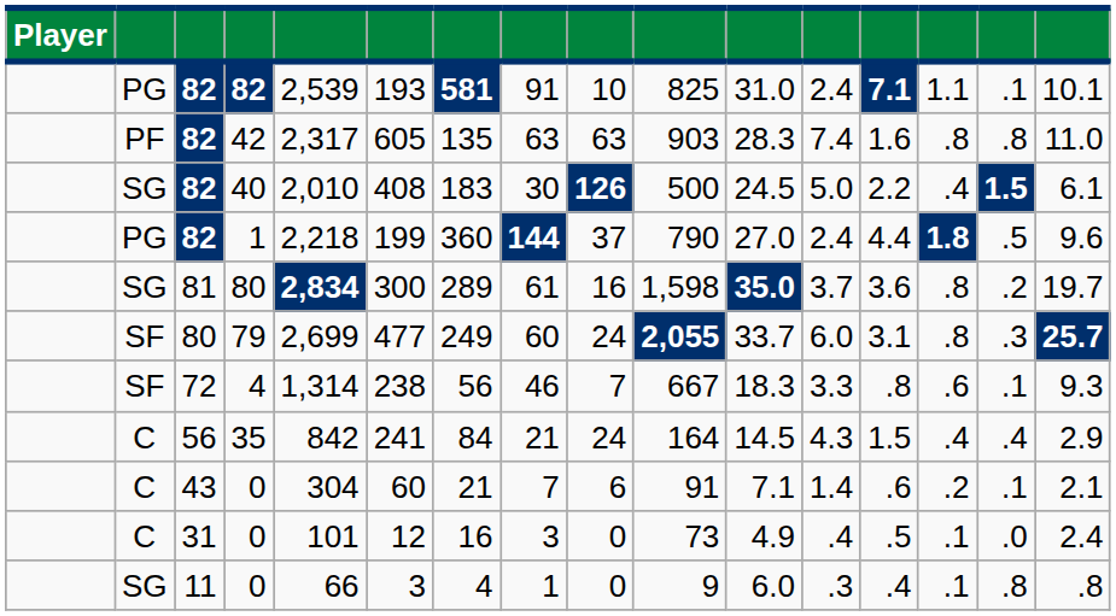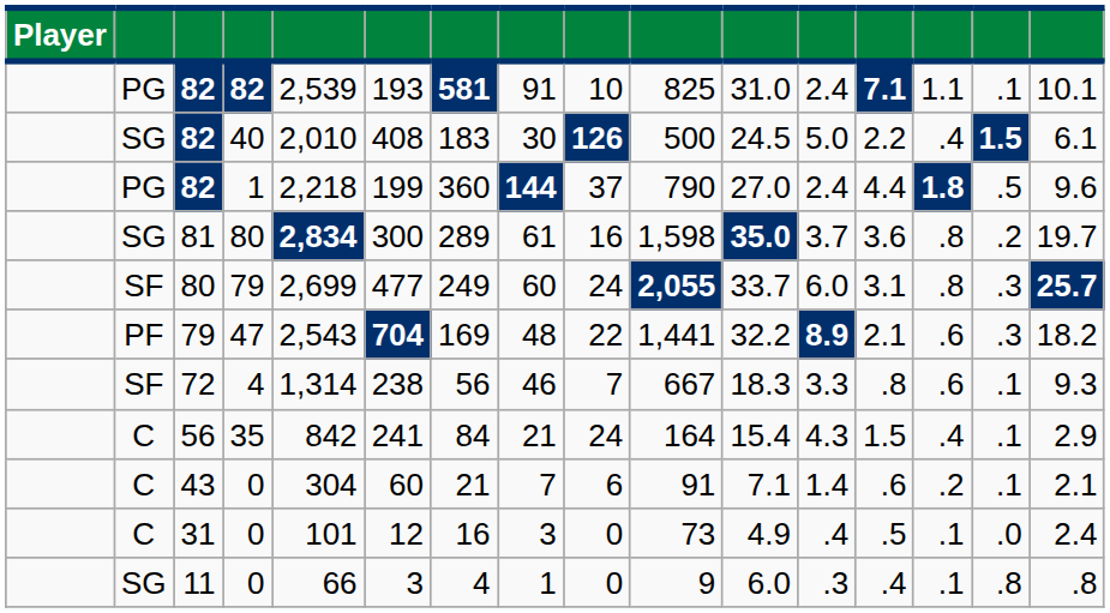 <table class="wikitable sortable" style="font-size: 95%; text-align:right;">
 <tr>
 <th style="background:#00843D; color:#FFFFFF; border-top:#002F6C 3px solid; border-bottom:#002F6C 3px solid;">Player</th>
 <th style="background:#00843D; color:#FFFFFF; border-top:#002F6C 3px solid; border-bottom:#002F6C 3px solid;"></th>
 <th style="background:#00843D; color:#FFFFFF; border-top:#002F6C 3px solid; border-bottom:#002F6C 3px solid;"></th>
 <th style="background:#00843D; color:#FFFFFF; border-top:#002F6C 3px solid; border-bottom:#002F6C 3px solid;"></th>
 <th style="background:#00843D; color:#FFFFFF; border-top:#002F6C 3px solid; border-bottom:#002F6C 3px solid;"></th>
 <th style="background:#00843D; color:#FFFFFF; border-top:#002F6C 3px solid; border-bottom:#002F6C 3px solid;"></th>
 <th style="background:#00843D; color:#FFFFFF; border-top:#002F6C 3px solid; border-bottom:#002F6C 3px solid;"></th>
 <th style="background:#00843D; color:#FFFFFF; border-top:#002F6C 3px solid; border-bottom:#002F6C 3px solid;"></th>
 <th style="background:#00843D; color:#FFFFFF; border-top:#002F6C 3px solid; border-bottom:#002F6C 3px solid;"></th>
 <th style="background:#00843D; color:#FFFFFF; border-top:#002F6C 3px solid; border-bottom:#002F6C 3px solid;"></th>
 <th style="background:#00843D; color:#FFFFFF; border-top:#002F6C 3px solid; border-bottom:#002F6C 3px solid;"></th>
 <th style="background:#00843D; color:#FFFFFF; border-top:#002F6C 3px solid; border-bottom:#002F6C 3px solid;"></th>
 <th style="background:#00843D; color:#FFFFFF; border-top:#002F6C 3px solid; border-bottom:#002F6C 3px solid;"></th>
 <th style="background:#00843D; color:#FFFFFF; border-top:#002F6C 3px solid; border-bottom:#002F6C 3px solid;"></th>
 <th style="background:#00843D; color:#FFFFFF; border-top:#002F6C 3px solid; border-bottom:#002F6C 3px solid;"></th>
 <th style="background:#00843D; color:#FFFFFF; border-top:#002F6C 3px solid; border-bottom:#002F6C 3px solid;"></th>
 </tr>
 <tr>
 <td style="text-align:left;"></td>
 <td style="text-align:center;">PG</td>
 <td style="background:#002F6C; color:#FFFFFF;"><strong>82</strong></td>
 <td style="background:#002F6C; color:#FFFFFF;"><strong>82</strong></td>
 <td>2,539</td>
 <td>193</td>
 <td style="background:#002F6C; color:#FFFFFF;"><strong>581</strong></td>
 <td>91</td>
 <td>10</td>
 <td>825</td>
 <td>31.0</td>
 <td>2.4</td>
 <td style="background:#002F6C; color:#FFFFFF;"><strong>7.1</strong></td>
 <td>1.1</td>
 <td>.1</td>
 <td>10.1</td>
-</tr>
-<tr>
-<td style="text-align:left;"></td>
-<td style="text-align:center;">PF</td>
-<td style="background:#002F6C; color:#FFFFFF;"><strong>82</strong></td>
-<td>42</td>
-<td>2,317</td>
-<td>605</td>
-<td>135</td>
-<td>63</td>
-<td>63</td>
-<td>903</td>
-<td>28.3</td>
-<td>7.4</td>
-<td>1.6</td>
-<td>.8</td>
-<td>.8</td>
-<td>11.0</td>
 </tr>
 <tr>
 <td style="text-align:left;"></td>
 <td style="text-align:center;">SG</td>
 <td style="background:#002F6C; color:#FFFFFF;"><strong>82</strong></td>
 <td>40</td>
 <td>2,010</td>
 <td>408</td>
 <td>183</td>
 <td>30</td>
 <td style="background:#002F6C; color:#FFFFFF;"><strong>126</strong></td>
 <td>500</td>
 <td>24.5</td>
 <td>5.0</td>
 <td>2.2</td>
 <td>.4</td>
 <td style="background:#002F6C; color:#FFFFFF;"><strong>1.5</strong></td>
 <td>6.1</td>
 </tr>
 <tr>
 <td style="text-align:left;"></td>
 <td style="text-align:center;">PG</td>
 <td style="background:#002F6C; color:#FFFFFF;"><strong>82</strong></td>
 <td>1</td>
 <td>2,218</td>
 <td>199</td>
 <td>360</td>
 <td style="background:#002F6C; color:#FFFFFF;"><strong>144</strong></td>
 <td>37</td>
 <td>790</td>
 <td>27.0</td>
 <td>2.4</td>
 <td>4.4</td>
 <td style="background:#002F6C; color:#FFFFFF;"><strong>1.8</strong></td>
 <td>.5</td>
 <td>9.6</td>
 </tr>
 <tr>
 <td style="text-align:left;"></td>
 <td style="text-align:center;">SG</td>
 <td>81</td>
 <td>80</td>
 <td style="background:#002F6C; color:#FFFFFF;"><strong>2,834</strong></td>
 <td>300</td>
 <td>289</td>
 <td>61</td>
 <td>16</td>
 <td>1,598</td>
 <td style="background:#002F6C; color:#FFFFFF;"><strong>35.0</strong></td>
 <td>3.7</td>
 <td>3.6</td>
 <td>.8</td>
 <td>.2</td>
 <td>19.7</td>
 </tr>
 <tr>
 <td style="text-align:left;"></td>
 <td style="text-align:center;">SF</td>
 <td>80</td>
 <td>79</td>
 <td>2,699</td>
 <td>477</td>
 <td>249</td>
 <td>60</td>
 <td>24</td>
 <td style="background:#002F6C; color:#FFFFFF;"><strong>2,055</strong></td>
 <td>33.7</td>
 <td>6.0</td>
 <td>3.1</td>
 <td>.8</td>
 <td>.3</td>
 <td style="background:#002F6C; color:#FFFFFF;"><strong>25.7</strong></td>
 </tr>
 <tr>
 <td style="text-align:left;"></td>
+<td style="text-align:center;">PF</td>
+<td>79</td>
+<td>47</td>
+<td>2,543</td>
+<td style="background:#002F6C; color:#FFFFFF;"><strong>704</strong></td>
+<td>169</td>
+<td>48</td>
+<td>22</td>
+<td>1,441</td>
+<td>32.2</td>
+<td style="background:#002F6C; color:#FFFFFF;"><strong>8.9</strong></td>
+<td>2.1</td>
+<td>.6</td>
+<td>.3</td>
+<td>18.2</td>
+</tr>
+<tr>
+<td style="text-align:left;"></td>
 <td style="text-align:center;">SF</td>
 <td>72</td>
 <td>4</td>
 <td>1,314</td>
 <td>238</td>
 <td>56</td>
 <td>46</td>
 <td>7</td>
 <td>667</td>
 <td>18.3</td>
 <td>3.3</td>
 <td>.8</td>
 <td>.6</td>
 <td>.1</td>
 <td>9.3</td>
 </tr>
 <tr>
 <td style="text-align:left;"></td>
 <td style="text-align:center;">C</td>
 <td>56</td>
 <td>35</td>
 <td>842</td>
 <td>241</td>
 <td>84</td>
 <td>21</td>
 <td>24</td>
 <td>164</td>
-<td>14.5</td>
+<td>15.4</td>
 <td>4.3</td>
 <td>1.5</td>
 <td>.4</td>
-<td>.4</td>
+<td>.1</td>
 <td>2.9</td>
 </tr>
 <tr>
 <td style="text-align:left;"></td>
 <td style="text-align:center;">C</td>
 <td>43</td>
 <td>0</td>
 <td>304</td>
 <td>60</td>
 <td>21</td>
 <td>7</td>
 <td>6</td>
 <td>91</td>
 <td>7.1</td>
 <td>1.4</td>
 <td>.6</td>
 <td>.2</td>
 <td>.1</td>
 <td>2.1</td>
 </tr>
 <tr>
 <td style="text-align:left;"></td>
 <td style="text-align:center;">C</td>
 <td>31</td>
 <td>0</td>
 <td>101</td>
 <td>12</td>
 <td>16</td>
 <td>3</td>
 <td>0</td>
 <td>73</td>
 <td>4.9</td>
 <td>.4</td>
 <td>.5</td>
 <td>.1</td>
 <td>.0</td>
 <td>2.4</td>
 </tr>
 <tr>
 <td style="text-align:left;"></td>
 <td style="text-align:center;">SG</td>
 <td>11</td>
 <td>0</td>
 <td>66</td>
 <td>3</td>
 <td>4</td>
 <td>1</td>
 <td>0</td>
 <td>9</td>
 <td>6.0</td>
 <td>.3</td>
 <td>.4</td>
 <td>.1</td>
 <td>.8</td>
 <td>.8</td>
 </tr>
 </table>
